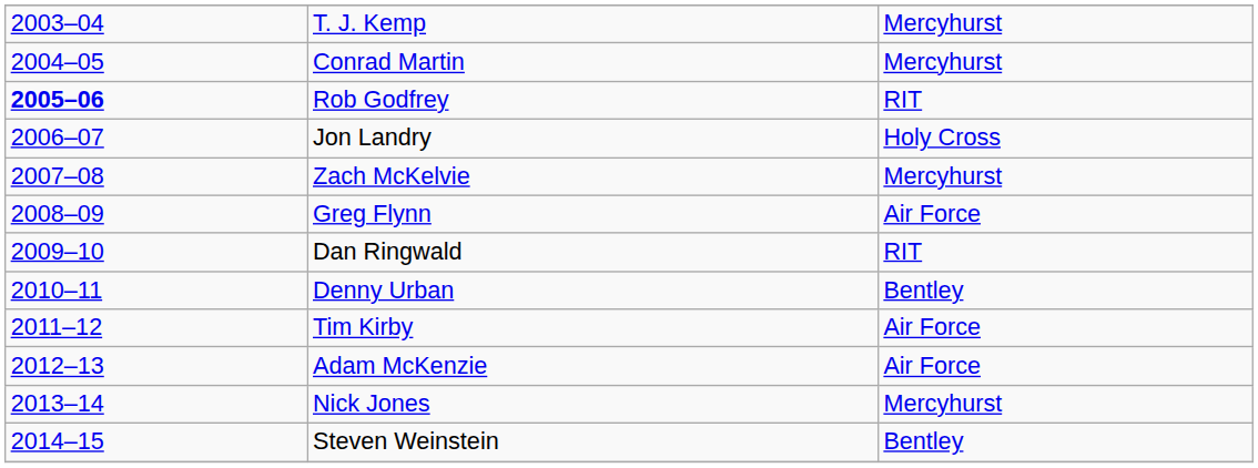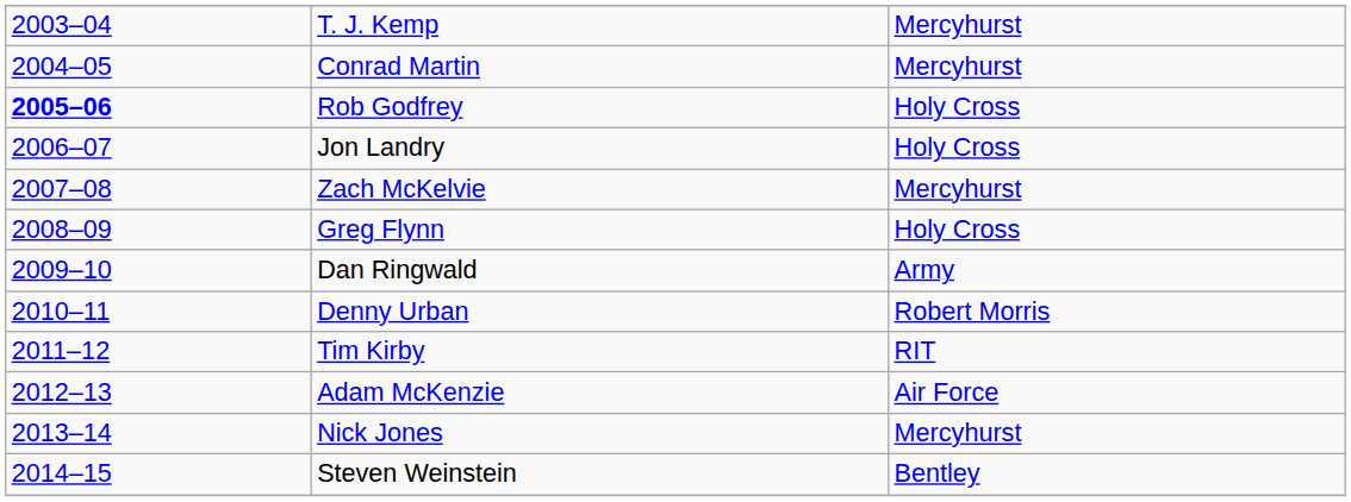 <table class="wikitable sortable"; width=66%>
 <tr>
 </tr>
 <tr>
 <td><a href='#'>2003–04</a></td>
 <td><a href='#'>T. J. Kemp</a></td>
 <td><a href='#'>Mercyhurst</a></td>
 </tr>
 <tr>
 <td><a href='#'>2004–05</a></td>
 <td><a href='#'>Conrad Martin</a></td>
 <td><a href='#'>Mercyhurst</a></td>
 </tr>
 <tr>
 <td><strong><a href='#'>2005–06</a></strong></td>
 <td><a href='#'>Rob Godfrey</a></td>
-<td><a href='#'>RIT</a></td>
+<td><a href='#'>Holy Cross</a></td>
 </tr>
 <tr>
 <td><a href='#'>2006–07</a></td>
 <td>Jon Landry</td>
 <td><a href='#'>Holy Cross</a></td>
 </tr>
 <tr>
 <td><a href='#'>2007–08</a></td>
 <td><a href='#'>Zach McKelvie</a></td>
 <td><a href='#'>Mercyhurst</a></td>
 </tr>
 <tr>
 <td><a href='#'>2008–09</a></td>
 <td><a href='#'>Greg Flynn</a></td>
-<td><a href='#'>Air Force</a></td>
+<td><a href='#'>Holy Cross</a></td>
 </tr>
 <tr>
 <td><a href='#'>2009–10</a></td>
 <td>Dan Ringwald</td>
-<td><a href='#'>RIT</a></td>
+<td><a href='#'>Army</a></td>
 </tr>
 <tr>
 <td><a href='#'>2010–11</a></td>
 <td><a href='#'>Denny Urban</a></td>
-<td><a href='#'>Bentley</a></td>
+<td><a href='#'>Robert Morris</a></td>
 </tr>
 <tr>
 <td><a href='#'>2011–12</a></td>
 <td><a href='#'>Tim Kirby</a></td>
-<td><a href='#'>Air Force</a></td>
+<td><a href='#'>RIT</a></td>
 </tr>
 <tr>
 <td><a href='#'>2012–13</a></td>
 <td><a href='#'>Adam McKenzie</a></td>
 <td><a href='#'>Air Force</a></td>
 </tr>
 <tr>
 <td><a href='#'>2013–14</a></td>
 <td><a href='#'>Nick Jones</a></td>
 <td><a href='#'>Mercyhurst</a></td>
 </tr>
 <tr>
 <td><a href='#'>2014–15</a></td>
 <td>Steven Weinstein</td>
 <td><a href='#'>Bentley</a></td>
 </tr>
 <tr>
 </tr>
 </table>
